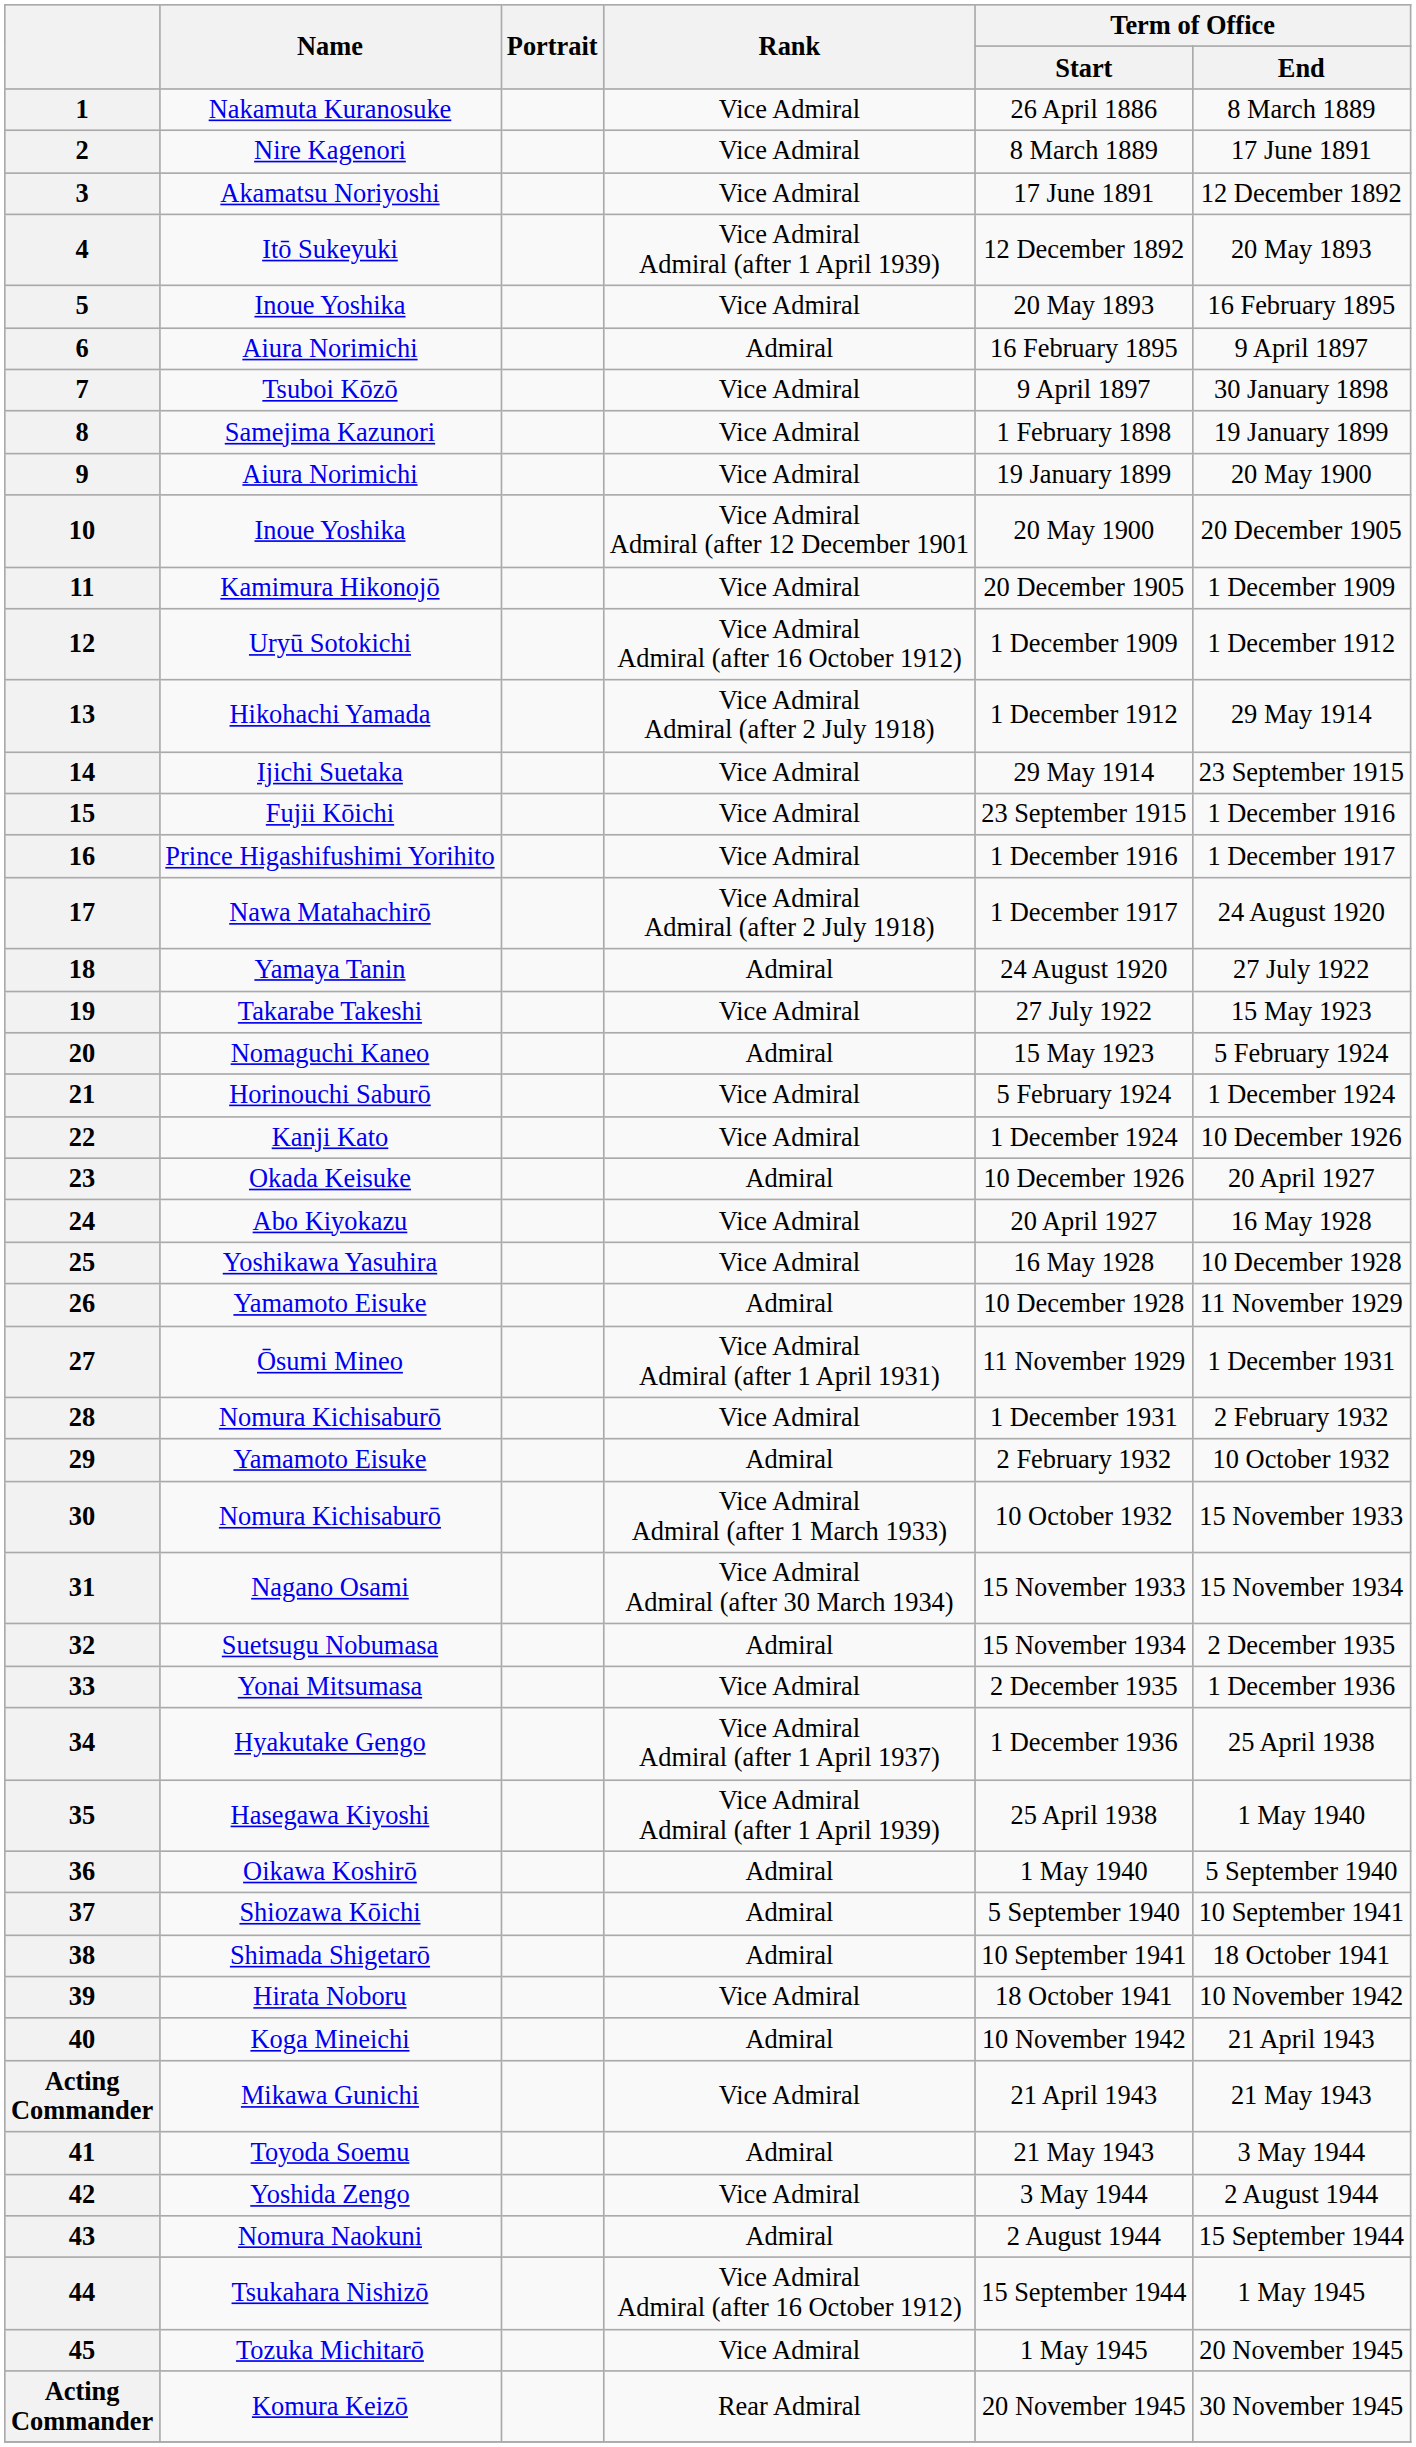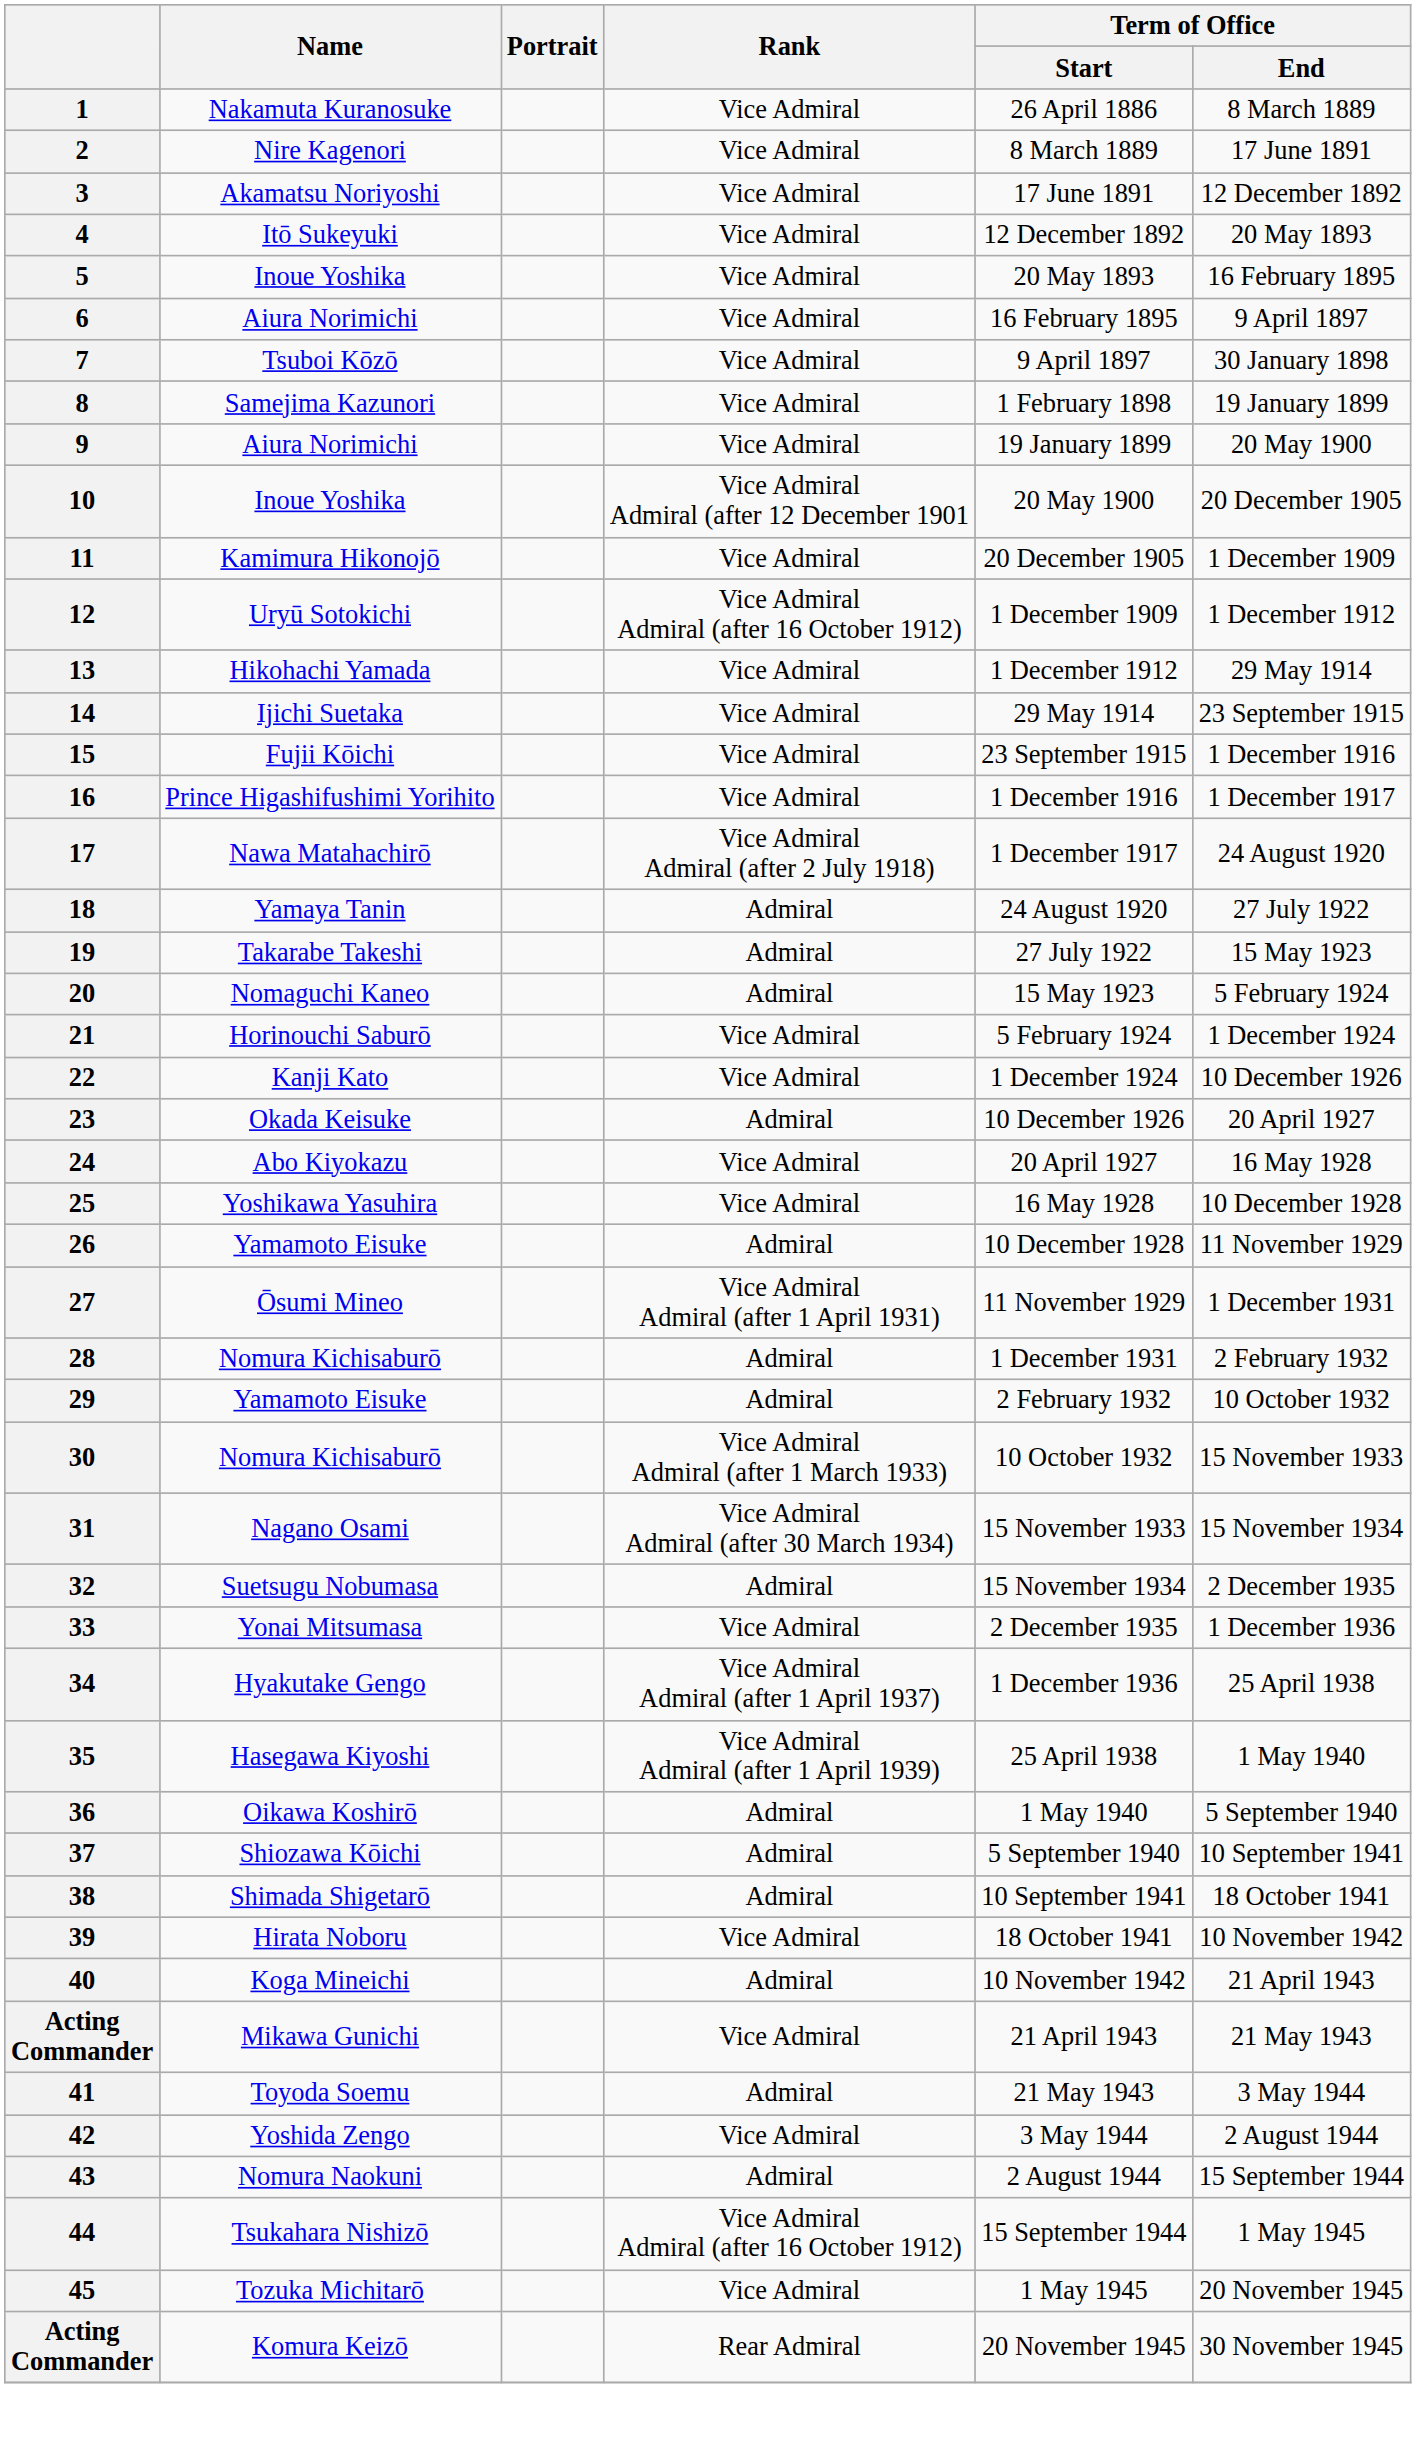 <table class="wikitable" style="text-align:center">
 <tr>
 <th rowspan=2></th>
 <th rowspan=2>Name</th>
 <th rowspan=2>Portrait</th>
 <th rowspan=2>Rank</th>
 <th colspan=2>Term of Office</th>
 </tr>
 <tr>
 <th>Start</th>
 <th>End</th>
 </tr>
 <tr>
 <th>1</th>
 <td><a href='#'>Nakamuta Kuranosuke</a></td>
 <td></td>
 <td>Vice Admiral</td>
 <td>26 April 1886</td>
 <td>8 March 1889</td>
 </tr>
 <tr>
 <th>2</th>
 <td><a href='#'>Nire Kagenori</a></td>
 <td></td>
 <td>Vice Admiral</td>
 <td>8 March 1889</td>
 <td>17 June 1891</td>
 </tr>
 <tr>
 <th>3</th>
 <td><a href='#'>Akamatsu Noriyoshi</a></td>
 <td></td>
 <td>Vice Admiral</td>
 <td>17 June 1891</td>
 <td>12 December 1892</td>
 </tr>
 <tr>
 <th>4</th>
 <td><a href='#'>Itō Sukeyuki</a></td>
 <td></td>
-<td>Vice Admiral<br>Admiral (after 1 April 1939)</td>
+<td>Vice Admiral</td>
 <td>12 December 1892</td>
 <td>20 May 1893</td>
 </tr>
 <tr>
 <th>5</th>
 <td><a href='#'>Inoue Yoshika</a></td>
 <td></td>
 <td>Vice Admiral</td>
 <td>20 May 1893</td>
 <td>16 February 1895</td>
 </tr>
 <tr>
 <th>6</th>
 <td><a href='#'>Aiura Norimichi</a></td>
 <td></td>
-<td>Admiral</td>
+<td>Vice Admiral</td>
 <td>16 February 1895</td>
 <td>9 April 1897</td>
 </tr>
 <tr>
 <th>7</th>
 <td><a href='#'>Tsuboi Kōzō</a></td>
 <td></td>
 <td>Vice Admiral</td>
 <td>9 April 1897</td>
 <td>30 January 1898</td>
 </tr>
 <tr>
 <th>8</th>
 <td><a href='#'>Samejima Kazunori</a></td>
 <td></td>
 <td>Vice Admiral</td>
 <td>1 February 1898</td>
 <td>19 January 1899</td>
 </tr>
 <tr>
 <th>9</th>
 <td><a href='#'>Aiura Norimichi</a></td>
 <td></td>
 <td>Vice Admiral</td>
 <td>19 January 1899</td>
 <td>20 May 1900</td>
 </tr>
 <tr>
 <th>10</th>
 <td><a href='#'>Inoue Yoshika</a></td>
 <td></td>
 <td>Vice Admiral<br>Admiral (after 12 December 1901</td>
 <td>20 May 1900</td>
 <td>20 December 1905</td>
 </tr>
 <tr>
 <th>11</th>
 <td><a href='#'>Kamimura Hikonojō</a></td>
 <td></td>
 <td>Vice Admiral</td>
 <td>20 December 1905</td>
 <td>1 December 1909</td>
 </tr>
 <tr>
 <th>12</th>
 <td><a href='#'>Uryū Sotokichi</a></td>
 <td></td>
 <td>Vice Admiral<br>Admiral (after 16 October 1912)</td>
 <td>1 December 1909</td>
 <td>1 December 1912</td>
 </tr>
 <tr>
 <th>13</th>
 <td><a href='#'>Hikohachi Yamada</a></td>
 <td></td>
-<td>Vice Admiral<br>Admiral (after 2 July 1918)</td>
+<td>Vice Admiral</td>
 <td>1 December 1912</td>
 <td>29 May 1914</td>
 </tr>
 <tr>
 <th>14</th>
 <td><a href='#'>Ijichi Suetaka</a></td>
 <td></td>
 <td>Vice Admiral</td>
 <td>29 May 1914</td>
 <td>23 September 1915</td>
 </tr>
 <tr>
 <th>15</th>
 <td><a href='#'>Fujii Kōichi</a></td>
 <td></td>
 <td>Vice Admiral</td>
 <td>23 September 1915</td>
 <td>1 December 1916</td>
 </tr>
 <tr>
 <th>16</th>
 <td><a href='#'>Prince Higashifushimi Yorihito</a></td>
 <td></td>
 <td>Vice Admiral</td>
 <td>1 December 1916</td>
 <td>1 December 1917</td>
 </tr>
 <tr>
 <th>17</th>
 <td><a href='#'>Nawa Matahachirō</a></td>
 <td></td>
 <td>Vice Admiral<br>Admiral (after 2 July 1918)</td>
 <td>1 December 1917</td>
 <td>24 August 1920</td>
 </tr>
 <tr>
 <th>18</th>
 <td><a href='#'>Yamaya Tanin</a></td>
 <td></td>
 <td>Admiral</td>
 <td>24 August 1920</td>
 <td>27 July 1922</td>
 </tr>
 <tr>
 <th>19</th>
 <td><a href='#'>Takarabe Takeshi</a></td>
 <td></td>
-<td>Vice Admiral</td>
+<td>Admiral</td>
 <td>27 July 1922</td>
 <td>15 May 1923</td>
 </tr>
 <tr>
 <th>20</th>
 <td><a href='#'>Nomaguchi Kaneo</a></td>
 <td></td>
 <td>Admiral</td>
 <td>15 May 1923</td>
 <td>5 February 1924</td>
 </tr>
 <tr>
 <th>21</th>
 <td><a href='#'>Horinouchi Saburō</a></td>
 <td></td>
 <td>Vice Admiral</td>
 <td>5 February 1924</td>
 <td>1 December 1924</td>
 </tr>
 <tr>
 <th>22</th>
 <td><a href='#'>Kanji Kato</a></td>
 <td></td>
 <td>Vice Admiral</td>
 <td>1 December 1924</td>
 <td>10 December 1926</td>
 </tr>
 <tr>
 <th>23</th>
 <td><a href='#'>Okada Keisuke</a></td>
 <td></td>
 <td>Admiral</td>
 <td>10 December 1926</td>
 <td>20 April 1927</td>
 </tr>
 <tr>
 <th>24</th>
 <td><a href='#'>Abo Kiyokazu</a></td>
 <td></td>
 <td>Vice Admiral</td>
 <td>20 April 1927</td>
 <td>16 May 1928</td>
 </tr>
 <tr>
 <th>25</th>
 <td><a href='#'>Yoshikawa Yasuhira</a></td>
 <td></td>
 <td>Vice Admiral</td>
 <td>16 May 1928</td>
 <td>10 December 1928</td>
 </tr>
 <tr>
 <th>26</th>
 <td><a href='#'>Yamamoto Eisuke</a></td>
 <td></td>
 <td>Admiral</td>
 <td>10 December 1928</td>
 <td>11 November 1929</td>
 </tr>
 <tr>
 <th>27</th>
 <td><a href='#'>Ōsumi Mineo</a></td>
 <td></td>
 <td>Vice Admiral<br>Admiral (after 1 April 1931)</td>
 <td>11 November 1929</td>
 <td>1 December 1931</td>
 </tr>
 <tr>
 <th>28</th>
 <td><a href='#'>Nomura Kichisaburō</a></td>
 <td></td>
-<td>Vice Admiral</td>
+<td>Admiral</td>
 <td>1 December 1931</td>
 <td>2 February 1932</td>
 </tr>
 <tr>
 <th>29</th>
 <td><a href='#'>Yamamoto Eisuke</a></td>
 <td></td>
 <td>Admiral</td>
 <td>2 February 1932</td>
 <td>10 October 1932</td>
 </tr>
 <tr>
 <th>30</th>
 <td><a href='#'>Nomura Kichisaburō</a></td>
 <td></td>
 <td>Vice Admiral<br>Admiral (after 1 March 1933)</td>
 <td>10 October 1932</td>
 <td>15 November 1933</td>
 </tr>
 <tr>
 <th>31</th>
 <td><a href='#'>Nagano Osami</a></td>
 <td></td>
 <td>Vice Admiral<br>Admiral (after 30 March 1934)</td>
 <td>15 November 1933</td>
 <td>15 November 1934</td>
 </tr>
 <tr>
 <th>32</th>
 <td><a href='#'>Suetsugu Nobumasa</a></td>
 <td></td>
 <td>Admiral</td>
 <td>15 November 1934</td>
 <td>2 December 1935</td>
 </tr>
 <tr>
 <th>33</th>
 <td><a href='#'>Yonai Mitsumasa</a></td>
 <td></td>
 <td>Vice Admiral</td>
 <td>2 December 1935</td>
 <td>1 December 1936</td>
 </tr>
 <tr>
 <th>34</th>
 <td><a href='#'>Hyakutake Gengo</a></td>
 <td></td>
 <td>Vice Admiral<br>Admiral (after 1 April 1937)</td>
 <td>1 December 1936</td>
 <td>25 April 1938</td>
 </tr>
 <tr>
 <th>35</th>
 <td><a href='#'>Hasegawa Kiyoshi</a></td>
 <td></td>
 <td>Vice Admiral<br>Admiral (after 1 April 1939)</td>
 <td>25 April 1938</td>
 <td>1 May 1940</td>
 </tr>
 <tr>
 <th>36</th>
 <td><a href='#'>Oikawa Koshirō</a></td>
 <td></td>
 <td>Admiral</td>
 <td>1 May 1940</td>
 <td>5 September 1940</td>
 </tr>
 <tr>
 <th>37</th>
 <td><a href='#'>Shiozawa Kōichi</a></td>
 <td></td>
 <td>Admiral</td>
 <td>5 September 1940</td>
 <td>10 September 1941</td>
 </tr>
 <tr>
 <th>38</th>
 <td><a href='#'>Shimada Shigetarō</a></td>
 <td></td>
 <td>Admiral</td>
 <td>10 September 1941</td>
 <td>18 October 1941</td>
 </tr>
 <tr>
 <th>39</th>
 <td><a href='#'>Hirata Noboru</a></td>
 <td></td>
 <td>Vice Admiral</td>
 <td>18 October 1941</td>
 <td>10 November 1942</td>
 </tr>
 <tr>
 <th>40</th>
 <td><a href='#'>Koga Mineichi</a></td>
 <td></td>
 <td>Admiral</td>
 <td>10 November 1942</td>
 <td>21 April 1943</td>
 </tr>
 <tr>
 <th>Acting<br>Commander</th>
 <td><a href='#'>Mikawa Gunichi</a></td>
 <td></td>
 <td>Vice Admiral</td>
 <td>21 April 1943</td>
 <td>21 May 1943</td>
 </tr>
 <tr>
 <th>41</th>
 <td><a href='#'>Toyoda Soemu</a></td>
 <td></td>
 <td>Admiral</td>
 <td>21 May 1943</td>
 <td>3 May 1944</td>
 </tr>
 <tr>
 <th>42</th>
 <td><a href='#'>Yoshida Zengo</a></td>
 <td></td>
 <td>Vice Admiral</td>
 <td>3 May 1944</td>
 <td>2 August 1944</td>
 </tr>
 <tr>
 <th>43</th>
 <td><a href='#'>Nomura Naokuni</a></td>
 <td></td>
 <td>Admiral</td>
 <td>2 August 1944</td>
 <td>15 September 1944</td>
 </tr>
 <tr>
 <th>44</th>
 <td><a href='#'>Tsukahara Nishizō</a></td>
 <td></td>
 <td>Vice Admiral<br>Admiral (after 16 October 1912)</td>
 <td>15 September 1944</td>
 <td>1 May 1945</td>
 </tr>
 <tr>
 <th>45</th>
 <td><a href='#'>Tozuka Michitarō</a></td>
 <td></td>
 <td>Vice Admiral</td>
 <td>1 May 1945</td>
 <td>20 November 1945</td>
 </tr>
 <tr>
 <th>Acting<br>Commander</th>
 <td><a href='#'>Komura Keizō</a></td>
 <td></td>
 <td>Rear Admiral</td>
 <td>20 November 1945</td>
 <td>30 November 1945</td>
 </tr>
 <tr>
 </tr>
 </table>
